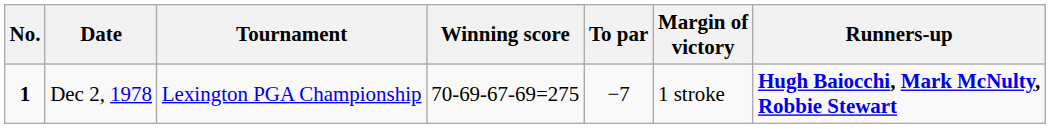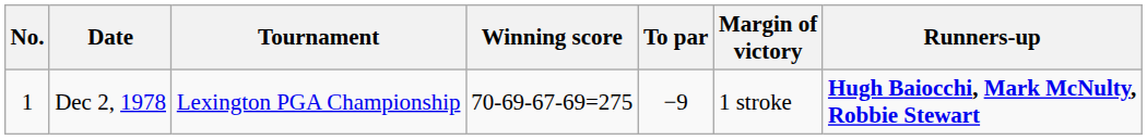 <table class="wikitable" style="font-size:95%;">
 <tr>
 <th>No.</th>
 <th>Date</th>
 <th>Tournament</th>
 <th>Winning score</th>
 <th>To par</th>
 <th>Margin of<br>victory</th>
 <th>Runners-up</th>
 </tr>
 <tr>
-<td align=center><strong>1</strong></td>
+<td align=center>1</td>
 <td align=right>Dec 2, <a href='#'>1978</a></td>
 <td><a href='#'>Lexington PGA Championship</a></td>
 <td align=right>70-69-67-69=275</td>
-<td align=center>−7</td>
+<td align=center>−9</td>
 <td>1 stroke</td>
 <td><strong> <a href='#'>Hugh Baiocchi</a>,  <a href='#'>Mark McNulty</a>,<br> <a href='#'>Robbie Stewart</a></strong></td>
 </tr>
 </table>
